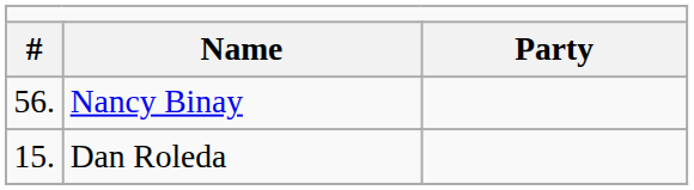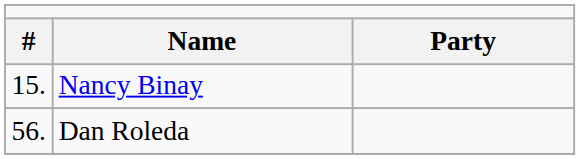 <table class=wikitable style="font-size:90%">
 <tr>
 <td colspan=4 bgcolor=></td>
 </tr>
 <tr>
 <th>#</th>
 <th width=150px>Name</th>
 <th colspan=2 width=110px>Party</th>
 </tr>
 <tr>
-<td>56.</td>
+<td>15.</td>
 <td><a href='#'>Nancy Binay</a></td>
 <td></td>
 </tr>
 <tr>
-<td>15.</td>
+<td>56.</td>
 <td>Dan Roleda</td>
 <td></td>
 </tr>
 <tr>
 </tr>
 </table>
